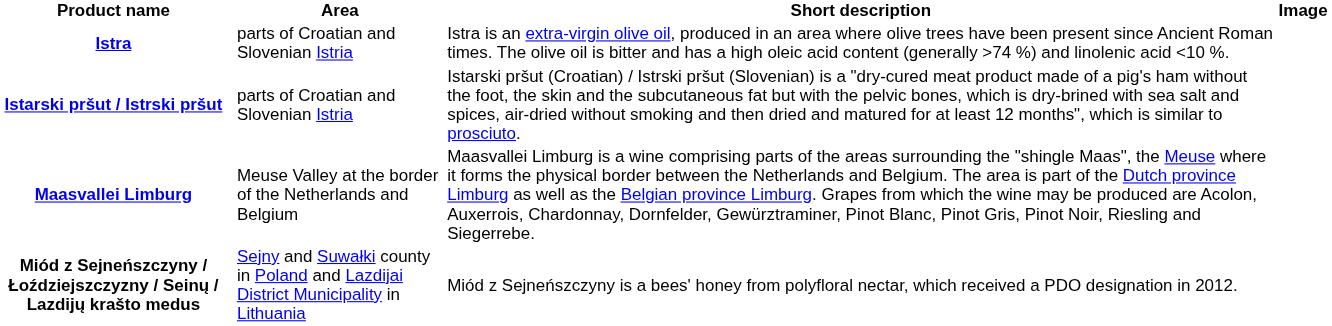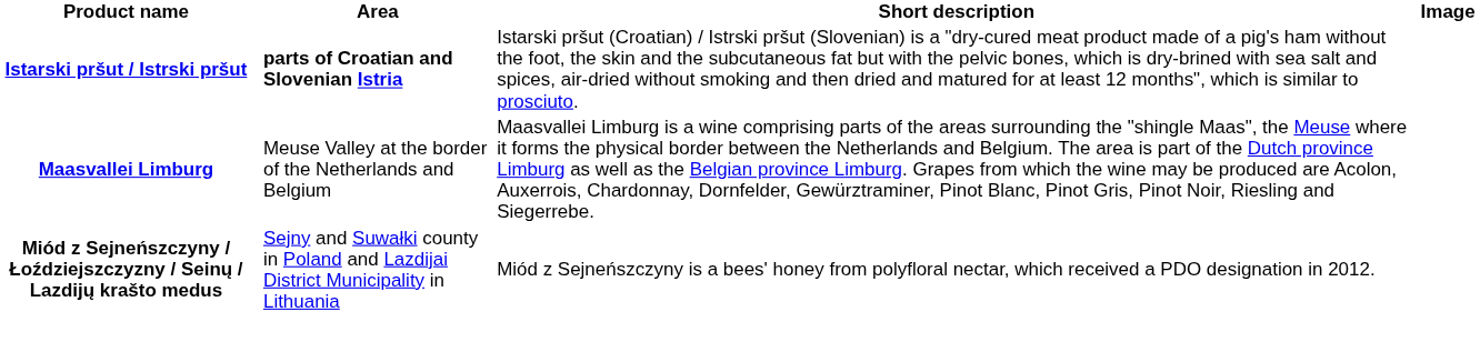 <table>
 <tr>
 <th>Product name</th>
 <th>Area</th>
 <th>Short description</th>
 <th>Image</th>
 </tr>
 <tr>
-<th><a href='#'>Istra</a></th>
-<td>parts of Croatian and Slovenian <a href='#'>Istria</a></td>
-<td>Istra is an <a href='#'>extra-virgin olive oil</a>, produced in an area where olive trees have been present since Ancient Roman times. The olive oil is bitter and has a high oleic acid content (generally >74 %) and linolenic acid <10 %.</td>
-<td></td>
-</tr>
-<tr>
 <th><a href='#'>Istarski pršut / Istrski pršut</a></th>
-<td>parts of Croatian and Slovenian <a href='#'>Istria</a></td>
+<td><strong>parts of Croatian and Slovenian <a href='#'>Istria</a></strong></td>
 <td>Istarski pršut (Croatian) / Istrski pršut (Slovenian) is a "dry-cured meat product made of a pig's ham without the foot, the skin and the subcutaneous fat but with the pelvic bones, which is dry-brined with sea salt and spices, air-dried without smoking and then dried and matured for at least 12 months", which is similar to <a href='#'>prosciuto</a>.</td>
 <td></td>
 </tr>
 <tr>
 <th><a href='#'>Maasvallei Limburg</a></th>
 <td>Meuse Valley at the border of the Netherlands and Belgium</td>
 <td>Maasvallei Limburg is a wine comprising parts of the areas surrounding the "shingle Maas", the <a href='#'>Meuse</a> where it forms the physical border between the Netherlands and Belgium. The area is part of the <a href='#'>Dutch province Limburg</a> as well as the <a href='#'>Belgian province Limburg</a>. Grapes from which the wine may be produced are Acolon, Auxerrois, Chardonnay, Dornfelder, Gewürztraminer, Pinot Blanc, Pinot Gris, Pinot Noir, Riesling and Siegerrebe.</td>
 <td></td>
 </tr>
 <tr>
 <th>Miód z Sejneńszczyny / Łoździejszczyzny / Seinų / Lazdijų krašto medus</th>
 <td><a href='#'>Sejny</a> and <a href='#'>Suwałki</a> county in <a href='#'>Poland</a> and <a href='#'>Lazdijai District Municipality</a> in <a href='#'>Lithuania</a></td>
 <td>Miód z Sejneńszczyny is a bees' honey from polyfloral nectar, which received a PDO designation in 2012.</td>
 <td></td>
 </tr>
 <tr>
 </tr>
 </table>
